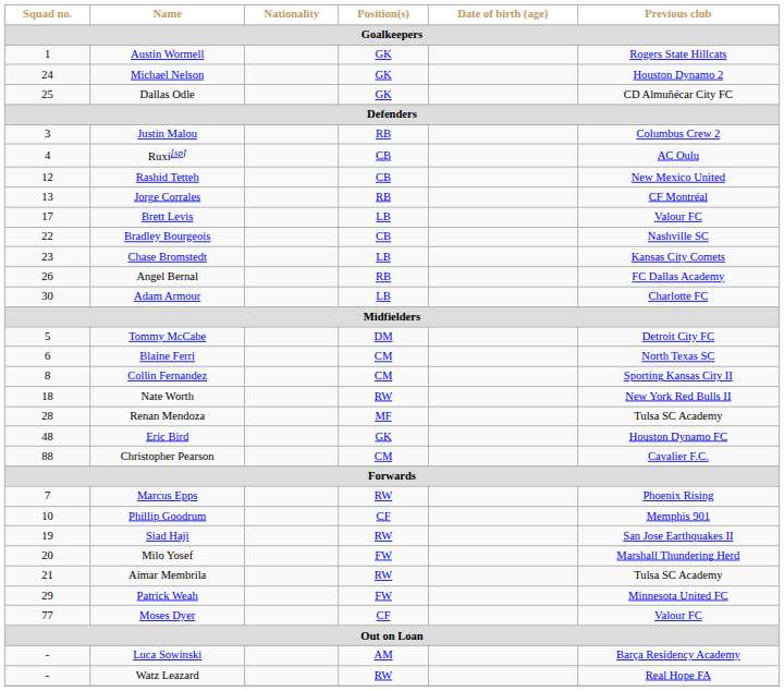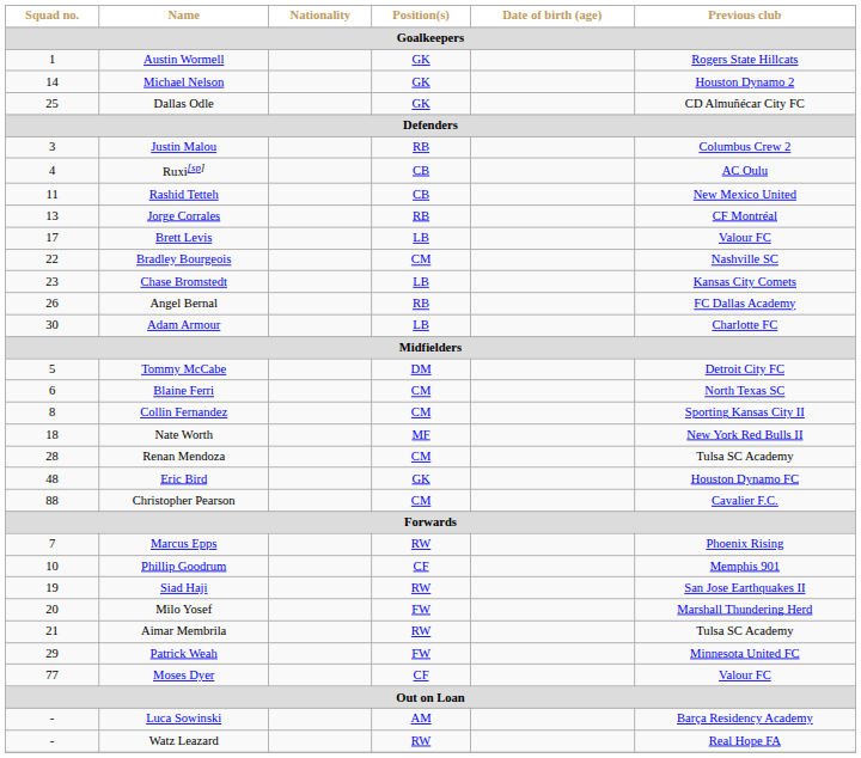 <table class="wikitable" style="text-align:center; font-size:75%; width:64%;">
 <tr>
 <th style="background:#FFFFFF; color:#BD9B60; text-align:center;">Squad no.</th>
 <th style="background:#FFFFFF; color:#BD9B60; text-align:center;">Name</th>
 <th style="background:#FFFFFF; color:#BD9B60; text-align:center;">Nationality</th>
 <th style="background:#FFFFFF; color:#BD9B60; text-align:center;">Position(s)</th>
 <th style="background:#FFFFFF; color:#BD9B60; text-align:center;">Date of birth (age)</th>
 <th style="background:#FFFFFF; color:#BD9B60; text-align:center;">Previous club</th>
 </tr>
 <tr>
 <th colspan="9" style="background:#dcdcdc; text-align:center;">Goalkeepers</th>
 </tr>
 <tr>
 <td>1</td>
 <td><a href='#'>Austin Wormell</a></td>
 <td></td>
 <td><a href='#'>GK</a></td>
 <td></td>
 <td> <a href='#'>Rogers State Hillcats</a></td>
 </tr>
 <tr>
-<td>24</td>
+<td>14</td>
 <td><a href='#'>Michael Nelson</a></td>
 <td></td>
 <td><a href='#'>GK</a></td>
 <td></td>
 <td> <a href='#'>Houston Dynamo 2</a></td>
 </tr>
 <tr>
 <td>25</td>
 <td>Dallas Odle</td>
 <td></td>
 <td><a href='#'>GK</a></td>
 <td></td>
 <td> CD Almuñécar City FC</td>
 </tr>
 <tr>
 <th colspan="9" style="background:#dcdcdc; text-align:center;">Defenders</th>
 </tr>
 <tr>
 <td>3</td>
 <td><a href='#'>Justin Malou</a></td>
 <td></td>
 <td><a href='#'>RB</a></td>
 <td></td>
 <td> <a href='#'>Columbus Crew 2</a></td>
 </tr>
 <tr>
 <td>4</td>
 <td>Ruxi<sup><em><a href='#'>[sp</a>]</em></sup></td>
 <td></td>
 <td><a href='#'>CB</a></td>
 <td></td>
 <td> <a href='#'>AC Oulu</a></td>
 </tr>
 <tr>
-<td>12</td>
+<td>11</td>
 <td><a href='#'>Rashid Tetteh</a></td>
 <td></td>
 <td><a href='#'>CB</a></td>
 <td></td>
 <td> <a href='#'>New Mexico United</a></td>
 </tr>
 <tr>
 <td>13</td>
 <td><a href='#'>Jorge Corrales</a></td>
 <td></td>
 <td><a href='#'>RB</a></td>
 <td></td>
 <td> <a href='#'>CF Montréal</a></td>
 </tr>
 <tr>
 <td>17</td>
 <td><a href='#'>Brett Levis</a></td>
 <td></td>
 <td><a href='#'>LB</a></td>
 <td></td>
 <td> <a href='#'>Valour FC</a></td>
 </tr>
 <tr>
 <td>22</td>
 <td><a href='#'>Bradley Bourgeois</a></td>
 <td></td>
-<td><a href='#'>CB</a></td>
+<td><a href='#'>CM</a></td>
 <td></td>
 <td> <a href='#'>Nashville SC</a></td>
 </tr>
 <tr>
 <td>23</td>
 <td><a href='#'>Chase Bromstedt</a></td>
 <td></td>
 <td><a href='#'>LB</a></td>
 <td></td>
 <td> <a href='#'>Kansas City Comets</a></td>
 </tr>
 <tr>
 <td>26</td>
 <td>Angel Bernal</td>
 <td></td>
 <td><a href='#'>RB</a></td>
 <td></td>
 <td> <a href='#'>FC Dallas Academy</a></td>
 </tr>
 <tr>
 <td>30</td>
 <td><a href='#'>Adam Armour</a></td>
 <td></td>
 <td><a href='#'>LB</a></td>
 <td></td>
 <td> <a href='#'>Charlotte FC</a></td>
 </tr>
 <tr>
 <th colspan="9" style="background:#dcdcdc; text-align:center;">Midfielders</th>
 </tr>
 <tr>
 <td>5</td>
 <td><a href='#'>Tommy McCabe</a></td>
 <td></td>
 <td><a href='#'>DM</a></td>
 <td></td>
 <td> <a href='#'>Detroit City FC</a></td>
 </tr>
 <tr>
 <td>6</td>
 <td><a href='#'>Blaine Ferri</a></td>
 <td></td>
 <td><a href='#'>CM</a></td>
 <td></td>
 <td> <a href='#'>North Texas SC</a></td>
 </tr>
 <tr>
 <td>8</td>
 <td><a href='#'>Collin Fernandez</a></td>
 <td></td>
 <td><a href='#'>CM</a></td>
 <td></td>
 <td> <a href='#'>Sporting Kansas City II</a></td>
 </tr>
 <tr>
 <td>18</td>
 <td>Nate Worth</td>
 <td></td>
-<td><a href='#'>RW</a></td>
+<td><a href='#'>MF</a></td>
 <td></td>
 <td> <a href='#'>New York Red Bulls II</a></td>
 </tr>
 <tr>
 <td>28</td>
 <td>Renan Mendoza</td>
 <td></td>
-<td><a href='#'>MF</a></td>
+<td><a href='#'>CM</a></td>
 <td></td>
 <td> Tulsa SC Academy</td>
 </tr>
 <tr>
 <td>48</td>
 <td><a href='#'>Eric Bird</a></td>
 <td></td>
 <td><a href='#'>GK</a></td>
 <td></td>
 <td> <a href='#'>Houston Dynamo FC</a></td>
 </tr>
 <tr>
 <td>88</td>
 <td>Christopher Pearson</td>
 <td></td>
 <td><a href='#'>CM</a></td>
 <td></td>
 <td> <a href='#'>Cavalier F.C.</a></td>
 </tr>
 <tr>
 <th colspan="9" style="background:#dcdcdc; text-align:center;">Forwards</th>
 </tr>
 <tr>
 <td>7</td>
 <td><a href='#'>Marcus Epps</a></td>
 <td></td>
 <td><a href='#'>RW</a></td>
 <td></td>
 <td> <a href='#'>Phoenix Rising</a></td>
 </tr>
 <tr>
 <td>10</td>
 <td><a href='#'>Phillip Goodrum</a></td>
 <td></td>
 <td><a href='#'>CF</a></td>
 <td></td>
 <td> <a href='#'>Memphis 901</a></td>
 </tr>
 <tr>
 <td>19</td>
 <td><a href='#'>Siad Haji</a></td>
 <td></td>
 <td><a href='#'>RW</a></td>
 <td></td>
 <td> <a href='#'>San Jose Earthquakes II</a></td>
 </tr>
 <tr>
 <td>20</td>
 <td>Milo Yosef</td>
 <td></td>
 <td><a href='#'>FW</a></td>
 <td></td>
 <td> <a href='#'>Marshall Thundering Herd</a></td>
 </tr>
 <tr>
 <td>21</td>
 <td>Aimar Membrila</td>
 <td></td>
 <td><a href='#'>RW</a></td>
 <td></td>
 <td> Tulsa SC Academy</td>
 </tr>
 <tr>
 <td>29</td>
 <td><a href='#'>Patrick Weah</a></td>
 <td></td>
 <td><a href='#'>FW</a></td>
 <td></td>
 <td> <a href='#'>Minnesota United FC</a></td>
 </tr>
 <tr>
 <td>77</td>
 <td><a href='#'>Moses Dyer</a></td>
 <td></td>
 <td><a href='#'>CF</a></td>
 <td></td>
 <td> <a href='#'>Valour FC</a></td>
 </tr>
 <tr>
 <th colspan="9" style="background:#dcdcdc; text-align:center;">Out on Loan</th>
 </tr>
 <tr>
 <td>-</td>
 <td><a href='#'>Luca Sowinski</a></td>
 <td></td>
 <td><a href='#'>AM</a></td>
 <td></td>
 <td> <a href='#'>Barça Residency Academy</a></td>
 </tr>
 <tr>
 <td>-</td>
 <td>Watz Leazard</td>
 <td></td>
 <td><a href='#'>RW</a></td>
 <td></td>
 <td> <a href='#'>Real Hope FA</a></td>
 </tr>
 <tr>
 </tr>
 </table>
